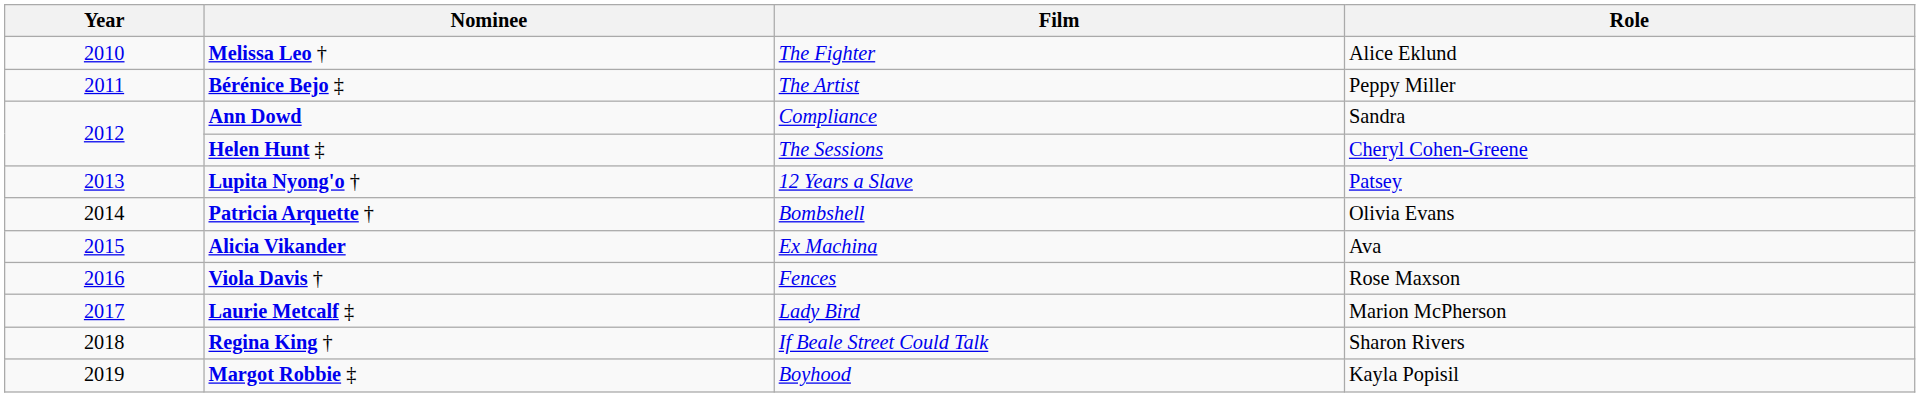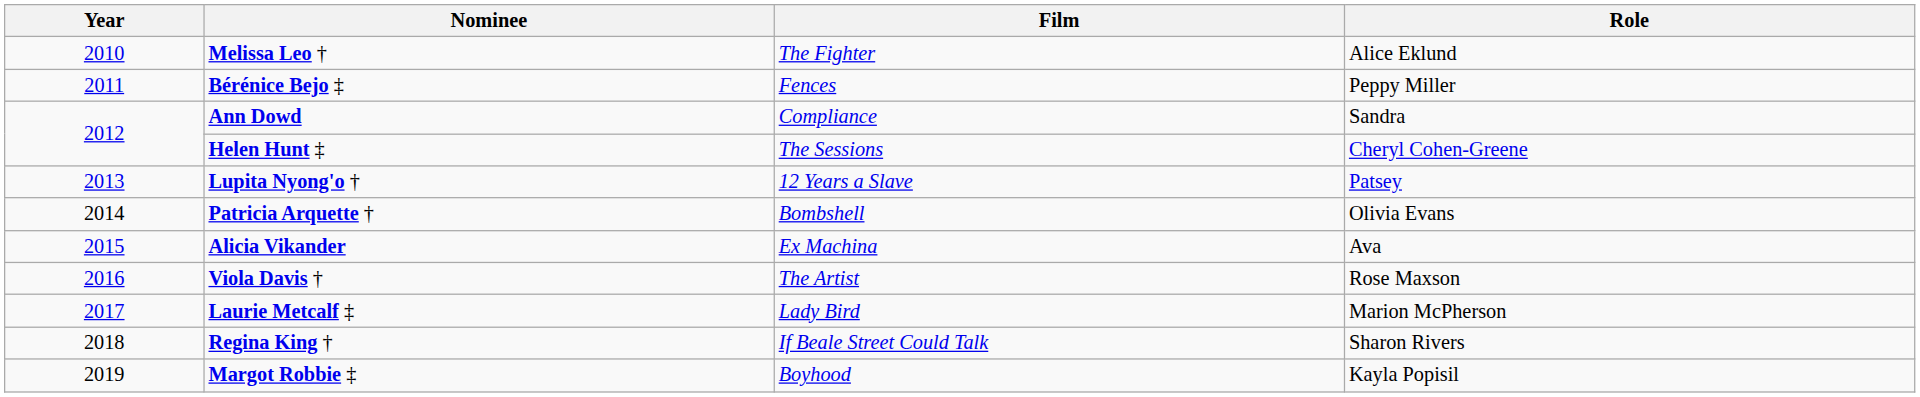 <table class="wikitable" width="95%" cellpadding="5">
 <tr>
 <th width="100"><strong>Year</strong></th>
 <th width="300"><strong>Nominee</strong></th>
 <th width="300"><strong>Film</strong></th>
 <th width="300"><strong>Role</strong></th>
 </tr>
 <tr>
 <td style="text-align:center;"><a href='#'>2010</a></td>
 <td><strong><a href='#'>Melissa Leo</a></strong> †</td>
 <td><em><a href='#'>The Fighter</a></em></td>
 <td>Alice Eklund</td>
 </tr>
 <tr>
 <td style="text-align:center;"><a href='#'>2011</a></td>
 <td><strong><a href='#'>Bérénice Bejo</a></strong> ‡</td>
-<td><em><a href='#'>The Artist</a></em></td>
+<td><em><a href='#'>Fences</a></em></td>
 <td>Peppy Miller</td>
 </tr>
 <tr>
 <td rowspan=2 style="text-align:center;"><a href='#'>2012</a></td>
 <td><strong><a href='#'>Ann Dowd</a></strong></td>
 <td><em><a href='#'>Compliance</a></em></td>
 <td>Sandra</td>
 </tr>
 <tr>
 <td><strong><a href='#'>Helen Hunt</a></strong> ‡</td>
 <td><em><a href='#'>The Sessions</a></em></td>
 <td><a href='#'>Cheryl Cohen-Greene</a></td>
 </tr>
 <tr>
 <td style="text-align:center;"><a href='#'>2013</a></td>
 <td><strong><a href='#'>Lupita Nyong'o</a></strong> †</td>
 <td><em><a href='#'>12 Years a Slave</a></em></td>
 <td><a href='#'>Patsey</a></td>
 </tr>
 <tr>
 <td style="text-align:center;">2014</td>
 <td><strong><a href='#'>Patricia Arquette</a></strong> †</td>
 <td><em><a href='#'>Bombshell</a></em></td>
 <td>Olivia Evans</td>
 </tr>
 <tr>
 <td style="text-align:center;"><a href='#'>2015</a></td>
 <td><strong><a href='#'>Alicia Vikander</a></strong></td>
 <td><em><a href='#'>Ex Machina</a></em></td>
 <td>Ava</td>
 </tr>
 <tr>
 <td style="text-align:center;"><a href='#'>2016</a></td>
 <td><strong><a href='#'>Viola Davis</a></strong> †</td>
-<td><em><a href='#'>Fences</a></em></td>
+<td><em><a href='#'>The Artist</a></em></td>
 <td>Rose Maxson</td>
 </tr>
 <tr>
 <td style="text-align:center;"><a href='#'>2017</a></td>
 <td><strong><a href='#'>Laurie Metcalf</a></strong> ‡</td>
 <td><em><a href='#'>Lady Bird</a></em></td>
 <td>Marion McPherson</td>
 </tr>
 <tr>
 <td style="text-align:center;">2018</td>
 <td><strong><a href='#'>Regina King</a></strong> †</td>
 <td><em><a href='#'>If Beale Street Could Talk</a></em></td>
 <td>Sharon Rivers</td>
 </tr>
 <tr>
 <td style="text-align:center;">2019</td>
 <td><strong><a href='#'>Margot Robbie</a></strong> ‡</td>
 <td><em><a href='#'>Boyhood</a></em></td>
 <td>Kayla Popisil</td>
 </tr>
 </table>
